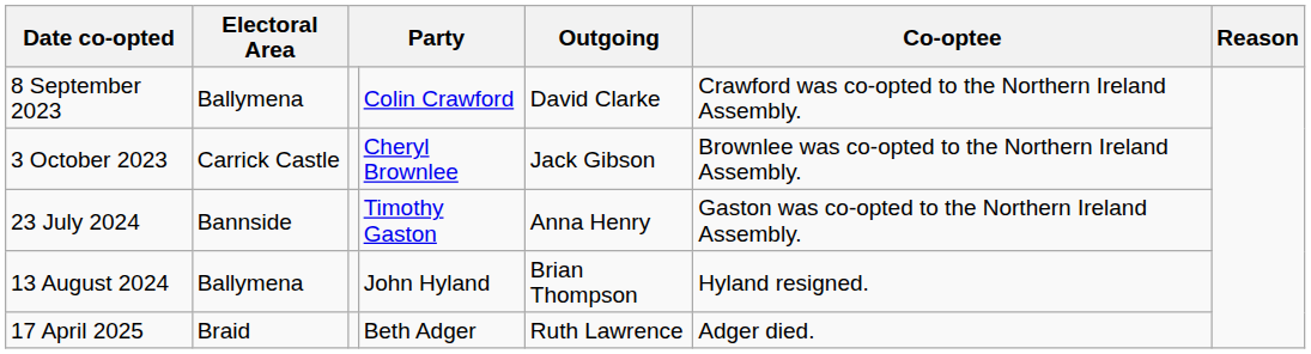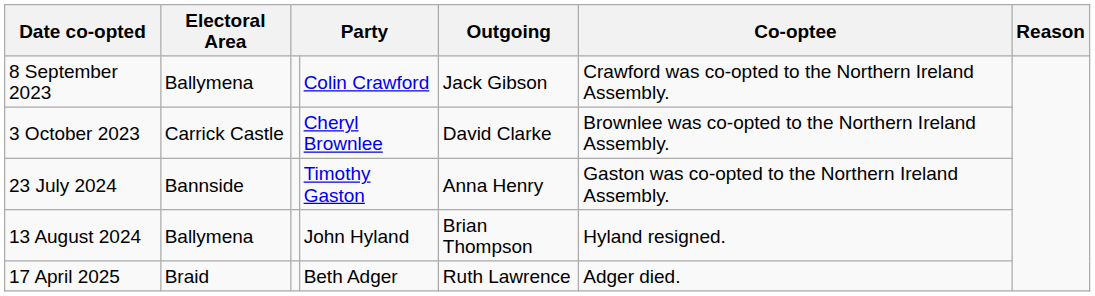 <table class="wikitable" style="font-size: 95%; font-size: 95%">
 <tr>
 <th>Date co-opted</th>
 <th>Electoral Area</th>
 <th colspan="2">Party</th>
 <th>Outgoing</th>
 <th>Co-optee</th>
 <th>Reason</th>
 </tr>
 <tr>
 <td>8 September 2023</td>
 <td>Ballymena</td>
 <td></td>
 <td><a href='#'>Colin Crawford</a></td>
-<td>David Clarke</td>
+<td>Jack Gibson</td>
 <td>Crawford was co-opted to the Northern Ireland Assembly.</td>
 </tr>
 <tr>
 <td>3 October 2023</td>
 <td>Carrick Castle</td>
 <td></td>
 <td><a href='#'>Cheryl Brownlee</a></td>
-<td>Jack Gibson</td>
+<td>David Clarke</td>
 <td>Brownlee was co-opted to the Northern Ireland Assembly.</td>
 </tr>
 <tr>
 <td>23 July 2024</td>
 <td>Bannside</td>
 <td></td>
 <td><a href='#'>Timothy Gaston</a></td>
 <td>Anna Henry</td>
 <td>Gaston was co-opted to the Northern Ireland Assembly.</td>
 </tr>
 <tr>
 <td>13 August 2024</td>
 <td>Ballymena</td>
 <td></td>
 <td>John Hyland</td>
 <td>Brian Thompson</td>
 <td>Hyland resigned.</td>
 </tr>
 <tr>
 <td>17 April 2025</td>
 <td>Braid</td>
 <td></td>
 <td>Beth Adger</td>
 <td>Ruth Lawrence</td>
 <td>Adger died.</td>
 </tr>
 </table>
